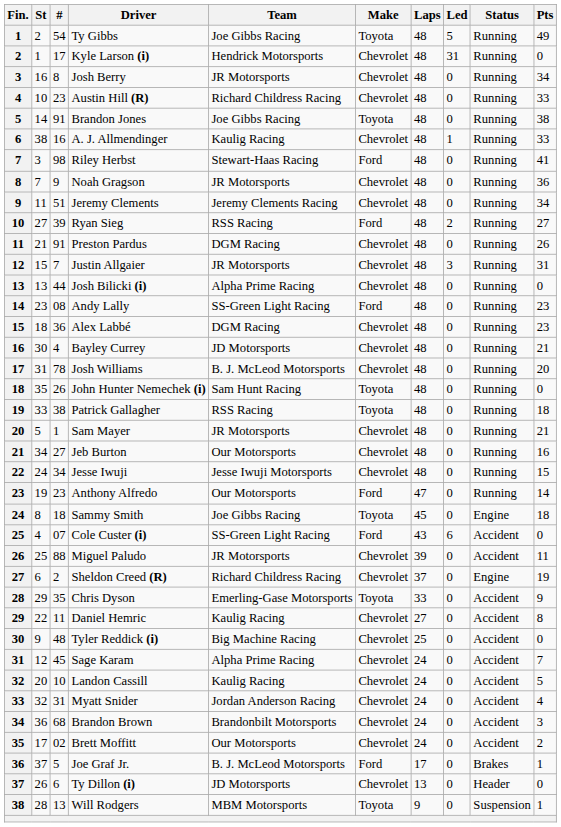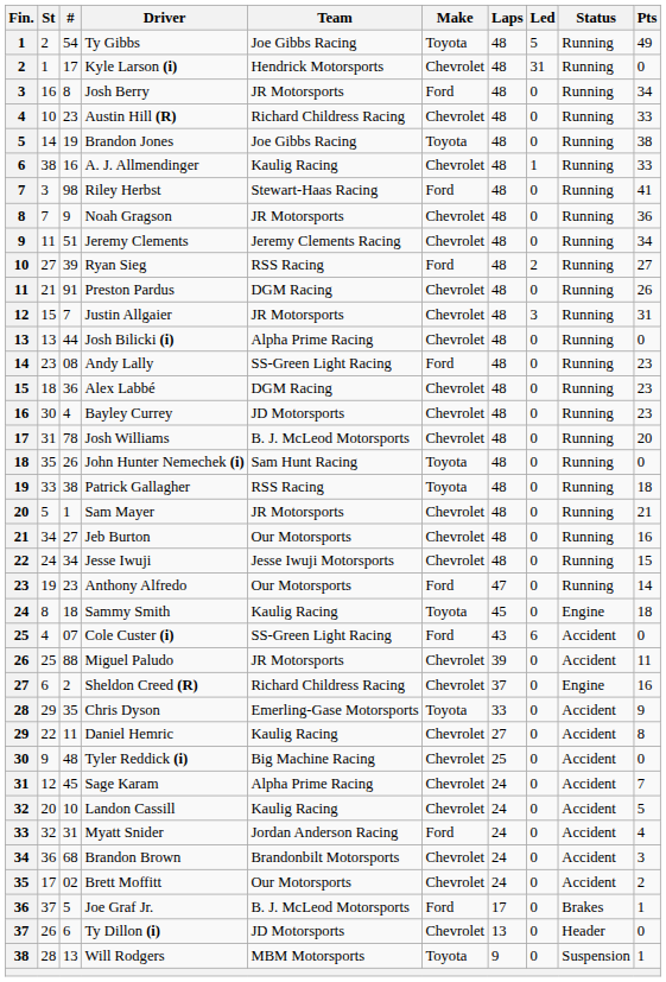 <table class="wikitable" style="font-size:95%">
 <tr>
 <th>Fin.</th>
 <th>St</th>
 <th>#</th>
 <th>Driver</th>
 <th>Team</th>
 <th>Make</th>
 <th>Laps</th>
 <th>Led</th>
 <th>Status</th>
 <th>Pts</th>
 </tr>
 <tr>
 <th>1</th>
 <td>2</td>
 <td>54</td>
 <td>Ty Gibbs</td>
 <td>Joe Gibbs Racing</td>
 <td>Toyota</td>
 <td>48</td>
 <td>5</td>
 <td>Running</td>
 <td>49</td>
 </tr>
 <tr>
 <th>2</th>
 <td>1</td>
 <td>17</td>
 <td>Kyle Larson <strong>(i)</strong></td>
 <td>Hendrick Motorsports</td>
 <td>Chevrolet</td>
 <td>48</td>
 <td>31</td>
 <td>Running</td>
 <td>0</td>
 </tr>
 <tr>
 <th>3</th>
 <td>16</td>
 <td>8</td>
 <td>Josh Berry</td>
 <td>JR Motorsports</td>
-<td>Chevrolet</td>
+<td>Ford</td>
 <td>48</td>
 <td>0</td>
 <td>Running</td>
 <td>34</td>
 </tr>
 <tr>
 <th>4</th>
 <td>10</td>
 <td>23</td>
 <td>Austin Hill <strong>(R)</strong></td>
 <td>Richard Childress Racing</td>
 <td>Chevrolet</td>
 <td>48</td>
 <td>0</td>
 <td>Running</td>
 <td>33</td>
 </tr>
 <tr>
 <th>5</th>
 <td>14</td>
-<td>91</td>
+<td>19</td>
 <td>Brandon Jones</td>
 <td>Joe Gibbs Racing</td>
 <td>Toyota</td>
 <td>48</td>
 <td>0</td>
 <td>Running</td>
 <td>38</td>
 </tr>
 <tr>
 <th>6</th>
 <td>38</td>
 <td>16</td>
 <td>A. J. Allmendinger</td>
 <td>Kaulig Racing</td>
 <td>Chevrolet</td>
 <td>48</td>
 <td>1</td>
 <td>Running</td>
 <td>33</td>
 </tr>
 <tr>
 <th>7</th>
 <td>3</td>
 <td>98</td>
 <td>Riley Herbst</td>
 <td>Stewart-Haas Racing</td>
 <td>Ford</td>
 <td>48</td>
 <td>0</td>
 <td>Running</td>
 <td>41</td>
 </tr>
 <tr>
 <th>8</th>
 <td>7</td>
 <td>9</td>
 <td>Noah Gragson</td>
 <td>JR Motorsports</td>
 <td>Chevrolet</td>
 <td>48</td>
 <td>0</td>
 <td>Running</td>
 <td>36</td>
 </tr>
 <tr>
 <th>9</th>
 <td>11</td>
 <td>51</td>
 <td>Jeremy Clements</td>
 <td>Jeremy Clements Racing</td>
 <td>Chevrolet</td>
 <td>48</td>
 <td>0</td>
 <td>Running</td>
 <td>34</td>
 </tr>
 <tr>
 <th>10</th>
 <td>27</td>
 <td>39</td>
 <td>Ryan Sieg</td>
 <td>RSS Racing</td>
 <td>Ford</td>
 <td>48</td>
 <td>2</td>
 <td>Running</td>
 <td>27</td>
 </tr>
 <tr>
 <th>11</th>
 <td>21</td>
 <td>91</td>
 <td>Preston Pardus</td>
 <td>DGM Racing</td>
 <td>Chevrolet</td>
 <td>48</td>
 <td>0</td>
 <td>Running</td>
 <td>26</td>
 </tr>
 <tr>
 <th>12</th>
 <td>15</td>
 <td>7</td>
 <td>Justin Allgaier</td>
 <td>JR Motorsports</td>
 <td>Chevrolet</td>
 <td>48</td>
 <td>3</td>
 <td>Running</td>
 <td>31</td>
 </tr>
 <tr>
 <th>13</th>
 <td>13</td>
 <td>44</td>
 <td>Josh Bilicki <strong>(i)</strong></td>
 <td>Alpha Prime Racing</td>
 <td>Chevrolet</td>
 <td>48</td>
 <td>0</td>
 <td>Running</td>
 <td>0</td>
 </tr>
 <tr>
 <th>14</th>
 <td>23</td>
 <td>08</td>
 <td>Andy Lally</td>
 <td>SS-Green Light Racing</td>
 <td>Ford</td>
 <td>48</td>
 <td>0</td>
 <td>Running</td>
 <td>23</td>
 </tr>
 <tr>
 <th>15</th>
 <td>18</td>
 <td>36</td>
 <td>Alex Labbé</td>
 <td>DGM Racing</td>
 <td>Chevrolet</td>
 <td>48</td>
 <td>0</td>
 <td>Running</td>
 <td>23</td>
 </tr>
 <tr>
 <th>16</th>
 <td>30</td>
 <td>4</td>
 <td>Bayley Currey</td>
 <td>JD Motorsports</td>
 <td>Chevrolet</td>
 <td>48</td>
 <td>0</td>
 <td>Running</td>
-<td>21</td>
+<td>23</td>
 </tr>
 <tr>
 <th>17</th>
 <td>31</td>
 <td>78</td>
 <td>Josh Williams</td>
 <td>B. J. McLeod Motorsports</td>
 <td>Chevrolet</td>
 <td>48</td>
 <td>0</td>
 <td>Running</td>
 <td>20</td>
 </tr>
 <tr>
 <th>18</th>
 <td>35</td>
 <td>26</td>
 <td>John Hunter Nemechek <strong>(i)</strong></td>
 <td>Sam Hunt Racing</td>
 <td>Toyota</td>
 <td>48</td>
 <td>0</td>
 <td>Running</td>
 <td>0</td>
 </tr>
 <tr>
 <th>19</th>
 <td>33</td>
 <td>38</td>
 <td>Patrick Gallagher</td>
 <td>RSS Racing</td>
 <td>Toyota</td>
 <td>48</td>
 <td>0</td>
 <td>Running</td>
 <td>18</td>
 </tr>
 <tr>
 <th>20</th>
 <td>5</td>
 <td>1</td>
 <td>Sam Mayer</td>
 <td>JR Motorsports</td>
 <td>Chevrolet</td>
 <td>48</td>
 <td>0</td>
 <td>Running</td>
 <td>21</td>
 </tr>
 <tr>
 <th>21</th>
 <td>34</td>
 <td>27</td>
 <td>Jeb Burton</td>
 <td>Our Motorsports</td>
 <td>Chevrolet</td>
 <td>48</td>
 <td>0</td>
 <td>Running</td>
 <td>16</td>
 </tr>
 <tr>
 <th>22</th>
 <td>24</td>
 <td>34</td>
 <td>Jesse Iwuji</td>
 <td>Jesse Iwuji Motorsports</td>
 <td>Chevrolet</td>
 <td>48</td>
 <td>0</td>
 <td>Running</td>
 <td>15</td>
 </tr>
 <tr>
 <th>23</th>
 <td>19</td>
 <td>23</td>
 <td>Anthony Alfredo</td>
 <td>Our Motorsports</td>
 <td>Ford</td>
 <td>47</td>
 <td>0</td>
 <td>Running</td>
 <td>14</td>
 </tr>
 <tr>
 <th>24</th>
 <td>8</td>
 <td>18</td>
 <td>Sammy Smith</td>
-<td>Joe Gibbs Racing</td>
+<td>Kaulig Racing</td>
 <td>Toyota</td>
 <td>45</td>
 <td>0</td>
 <td>Engine</td>
 <td>18</td>
 </tr>
 <tr>
 <th>25</th>
 <td>4</td>
 <td>07</td>
 <td>Cole Custer <strong>(i)</strong></td>
 <td>SS-Green Light Racing</td>
 <td>Ford</td>
 <td>43</td>
 <td>6</td>
 <td>Accident</td>
 <td>0</td>
 </tr>
 <tr>
 <th>26</th>
 <td>25</td>
 <td>88</td>
 <td>Miguel Paludo</td>
 <td>JR Motorsports</td>
 <td>Chevrolet</td>
 <td>39</td>
 <td>0</td>
 <td>Accident</td>
 <td>11</td>
 </tr>
 <tr>
 <th>27</th>
 <td>6</td>
 <td>2</td>
 <td>Sheldon Creed <strong>(R)</strong></td>
 <td>Richard Childress Racing</td>
 <td>Chevrolet</td>
 <td>37</td>
 <td>0</td>
 <td>Engine</td>
-<td>19</td>
+<td>16</td>
 </tr>
 <tr>
 <th>28</th>
 <td>29</td>
 <td>35</td>
 <td>Chris Dyson</td>
 <td>Emerling-Gase Motorsports</td>
 <td>Toyota</td>
 <td>33</td>
 <td>0</td>
 <td>Accident</td>
 <td>9</td>
 </tr>
 <tr>
 <th>29</th>
 <td>22</td>
 <td>11</td>
 <td>Daniel Hemric</td>
 <td>Kaulig Racing</td>
 <td>Chevrolet</td>
 <td>27</td>
 <td>0</td>
 <td>Accident</td>
 <td>8</td>
 </tr>
 <tr>
 <th>30</th>
 <td>9</td>
 <td>48</td>
 <td>Tyler Reddick <strong>(i)</strong></td>
 <td>Big Machine Racing</td>
 <td>Chevrolet</td>
 <td>25</td>
 <td>0</td>
 <td>Accident</td>
 <td>0</td>
 </tr>
 <tr>
 <th>31</th>
 <td>12</td>
 <td>45</td>
 <td>Sage Karam</td>
 <td>Alpha Prime Racing</td>
 <td>Chevrolet</td>
 <td>24</td>
 <td>0</td>
 <td>Accident</td>
 <td>7</td>
 </tr>
 <tr>
 <th>32</th>
 <td>20</td>
 <td>10</td>
 <td>Landon Cassill</td>
 <td>Kaulig Racing</td>
 <td>Chevrolet</td>
 <td>24</td>
 <td>0</td>
 <td>Accident</td>
 <td>5</td>
 </tr>
 <tr>
 <th>33</th>
 <td>32</td>
 <td>31</td>
 <td>Myatt Snider</td>
 <td>Jordan Anderson Racing</td>
-<td>Chevrolet</td>
+<td>Ford</td>
 <td>24</td>
 <td>0</td>
 <td>Accident</td>
 <td>4</td>
 </tr>
 <tr>
 <th>34</th>
 <td>36</td>
 <td>68</td>
 <td>Brandon Brown</td>
 <td>Brandonbilt Motorsports</td>
 <td>Chevrolet</td>
 <td>24</td>
 <td>0</td>
 <td>Accident</td>
 <td>3</td>
 </tr>
 <tr>
 <th>35</th>
 <td>17</td>
 <td>02</td>
 <td>Brett Moffitt</td>
 <td>Our Motorsports</td>
 <td>Chevrolet</td>
 <td>24</td>
 <td>0</td>
 <td>Accident</td>
 <td>2</td>
 </tr>
 <tr>
 <th>36</th>
 <td>37</td>
 <td>5</td>
 <td>Joe Graf Jr.</td>
 <td>B. J. McLeod Motorsports</td>
 <td>Ford</td>
 <td>17</td>
 <td>0</td>
 <td>Brakes</td>
 <td>1</td>
 </tr>
 <tr>
 <th>37</th>
 <td>26</td>
 <td>6</td>
 <td>Ty Dillon <strong>(i)</strong></td>
 <td>JD Motorsports</td>
 <td>Chevrolet</td>
 <td>13</td>
 <td>0</td>
 <td>Header</td>
 <td>0</td>
 </tr>
 <tr>
 <th>38</th>
 <td>28</td>
 <td>13</td>
 <td>Will Rodgers</td>
 <td>MBM Motorsports</td>
 <td>Toyota</td>
 <td>9</td>
 <td>0</td>
 <td>Suspension</td>
 <td>1</td>
 </tr>
 <tr>
 <th colspan="10"></th>
 </tr>
 </table>
